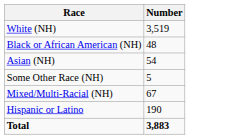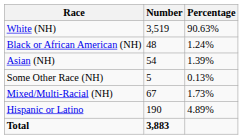 <table class="wikitable">
 <tr>
 <th>Race</th>
 <th>Number</th>
+<th>Percentage</th>
 </tr>
 <tr>
 <td><a href='#'>White</a> (NH)</td>
 <td>3,519</td>
+<td>90.63%</td>
 </tr>
 <tr>
 <td><a href='#'>Black or African American</a> (NH)</td>
 <td>48</td>
+<td>1.24%</td>
 </tr>
 <tr>
 <td><a href='#'>Asian</a> (NH)</td>
 <td>54</td>
+<td>1.39%</td>
 </tr>
 <tr>
 <td>Some Other Race (NH)</td>
 <td>5</td>
+<td>0.13%</td>
 </tr>
 <tr>
 <td><a href='#'>Mixed/Multi-Racial</a> (NH)</td>
 <td>67</td>
+<td>1.73%</td>
 </tr>
 <tr>
 <td><a href='#'>Hispanic or Latino</a></td>
 <td>190</td>
+<td>4.89%</td>
 </tr>
 <tr>
 <td><strong>Total</strong></td>
 <td><strong>3,883</strong></td>
+<td></td>
 </tr>
 </table>
